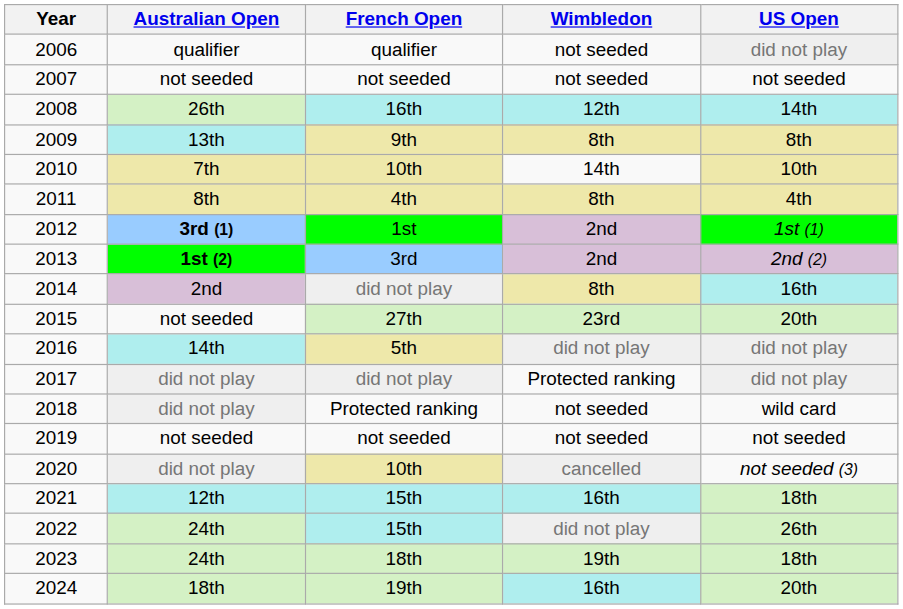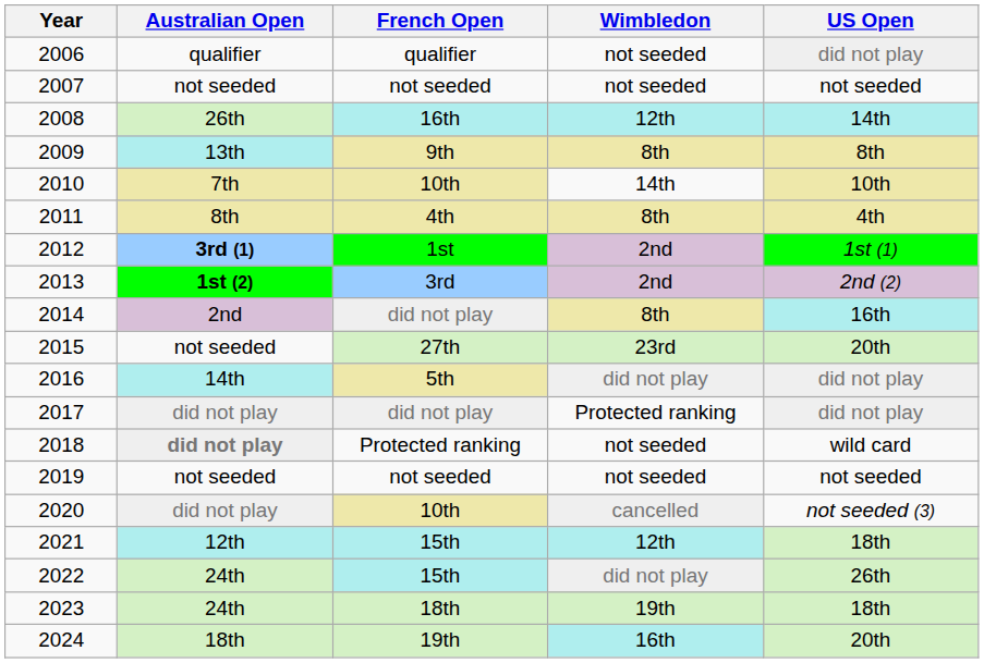 <table class=wikitable style=text-align:center>
 <tr>
 <th width=80>Year</th>
 <th width=160><a href='#'>Australian Open</a></th>
 <th width=160><a href='#'>French Open</a></th>
 <th width=160><a href='#'>Wimbledon</a></th>
 <th width=160><a href='#'>US Open</a></th>
 </tr>
 <tr>
 <td>2006</td>
 <td>qualifier</td>
 <td>qualifier</td>
 <td>not seeded</td>
 <td style=color:#767676 bgcolor=efefef>did not play</td>
 </tr>
 <tr>
 <td>2007</td>
 <td>not seeded</td>
 <td>not seeded</td>
 <td>not seeded</td>
 <td>not seeded</td>
 </tr>
 <tr>
 <td>2008</td>
 <td bgcolor=d4f1c5>26th</td>
 <td bgcolor=#afeeee>16th</td>
 <td bgcolor=#afeeee>12th</td>
 <td bgcolor=#afeeee>14th</td>
 </tr>
 <tr>
 <td>2009</td>
 <td bgcolor=#afeeee>13th</td>
 <td bgcolor="eee8aa">9th</td>
 <td bgcolor="eee8aa">8th</td>
 <td bgcolor="eee8aa">8th</td>
 </tr>
 <tr>
 <td>2010</td>
 <td bgcolor="eee8aa">7th</td>
 <td bgcolor="eee8aa">10th</td>
 <td>14th</td>
 <td bgcolor="eee8aa">10th</td>
 </tr>
 <tr>
 <td>2011</td>
 <td bgcolor="eee8aa">8th</td>
 <td bgcolor="eee8aa">4th</td>
 <td bgcolor="eee8aa">8th</td>
 <td bgcolor="eee8aa">4th</td>
 </tr>
 <tr>
 <td>2012</td>
 <td bgcolor="99ccff"><strong>3rd <small>(1)</small></strong></td>
 <td bgcolor=lime>1st</td>
 <td bgcolor="thistle">2nd</td>
 <td bgcolor="lime"><em>1st <small>(1)</small></em></td>
 </tr>
 <tr>
 <td>2013</td>
 <td bgcolor="lime"><strong>1st <small>(2)</small></strong></td>
 <td bgcolor=99ccff>3rd</td>
 <td bgcolor="thistle">2nd</td>
 <td bgcolor="thistle"><em>2nd <small>(2)</small></em></td>
 </tr>
 <tr>
 <td>2014</td>
 <td bgcolor="thistle">2nd</td>
 <td bgcolor=efefef style=color:#767676>did not play</td>
 <td bgcolor="eee8aa">8th</td>
 <td bgcolor=#afeeee>16th</td>
 </tr>
 <tr>
 <td>2015</td>
 <td>not seeded</td>
 <td bgcolor=#d4f1c5>27th</td>
 <td bgcolor=#d4f1c5>23rd</td>
 <td bgcolor=#d4f1c5>20th</td>
 </tr>
 <tr>
 <td>2016</td>
 <td bgcolor=#afeeee>14th</td>
 <td bgcolor="eee8aa">5th</td>
 <td style=color:#767676 bgcolor=efefef>did not play</td>
 <td style=color:#767676 bgcolor=efefef>did not play</td>
 </tr>
 <tr>
 <td>2017</td>
 <td style=color:#767676 bgcolor=efefef>did not play</td>
 <td style=color:#767676 bgcolor=efefef>did not play</td>
 <td>Protected ranking</td>
 <td style=color:#767676 bgcolor=efefef>did not play</td>
 </tr>
 <tr>
 <td>2018</td>
-<td style=color:#767676 bgcolor=efefef>did not play</td>
+<td style=color:#767676 bgcolor=efefef><strong>did not play</strong></td>
 <td>Protected ranking</td>
 <td>not seeded</td>
 <td>wild card</td>
 </tr>
 <tr>
 <td>2019</td>
 <td>not seeded</td>
 <td>not seeded</td>
 <td>not seeded</td>
 <td>not seeded</td>
 </tr>
 <tr>
 <td>2020</td>
 <td style=color:#767676 bgcolor=efefef>did not play</td>
 <td bgcolor=eee8aa>10th</td>
 <td style=color:#767676 bgcolor=efefef>cancelled</td>
 <td><em>not seeded <small>(3)</small></em></td>
 </tr>
 <tr>
 <td>2021</td>
 <td bgcolor=#afeeee>12th</td>
 <td bgcolor=#afeeee>15th</td>
-<td bgcolor=#afeeee>16th</td>
+<td bgcolor=#afeeee>12th</td>
 <td bgcolor=#d4f1c5>18th</td>
 </tr>
 <tr>
 <td>2022</td>
 <td bgcolor=#d4f1c5>24th</td>
 <td bgcolor=#afeeee>15th</td>
 <td style=color:#767676 bgcolor=efefef>did not play</td>
 <td bgcolor=#d4f1c5>26th</td>
 </tr>
 <tr>
 <td>2023</td>
 <td bgcolor=#d4f1c5>24th</td>
 <td bgcolor=#d4f1c5>18th</td>
 <td bgcolor=#d4f1c5>19th</td>
 <td bgcolor=#d4f1c5>18th</td>
 </tr>
 <tr>
 <td>2024</td>
 <td bgcolor=#d4f1c5>18th</td>
 <td bgcolor=#d4f1c5>19th</td>
 <td bgcolor=#afeeee>16th</td>
 <td bgcolor=#d4f1c5>20th</td>
 </tr>
 </table>
